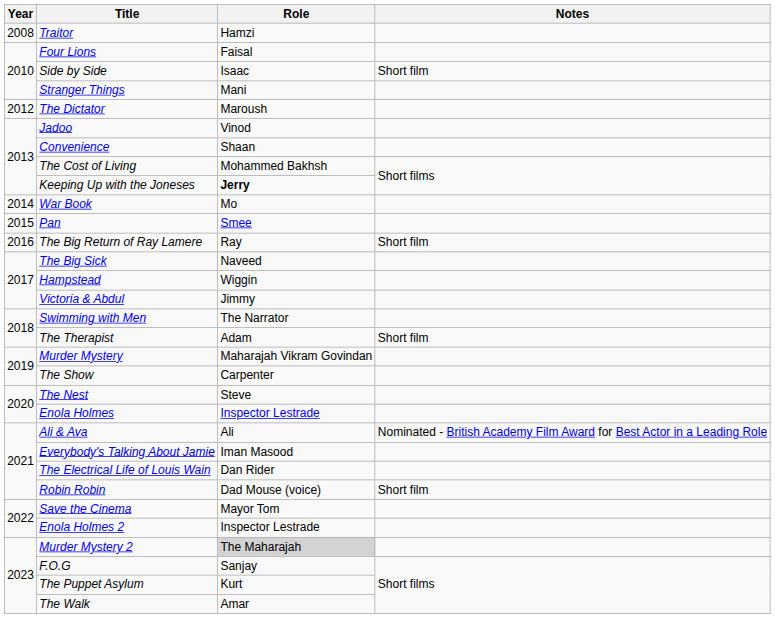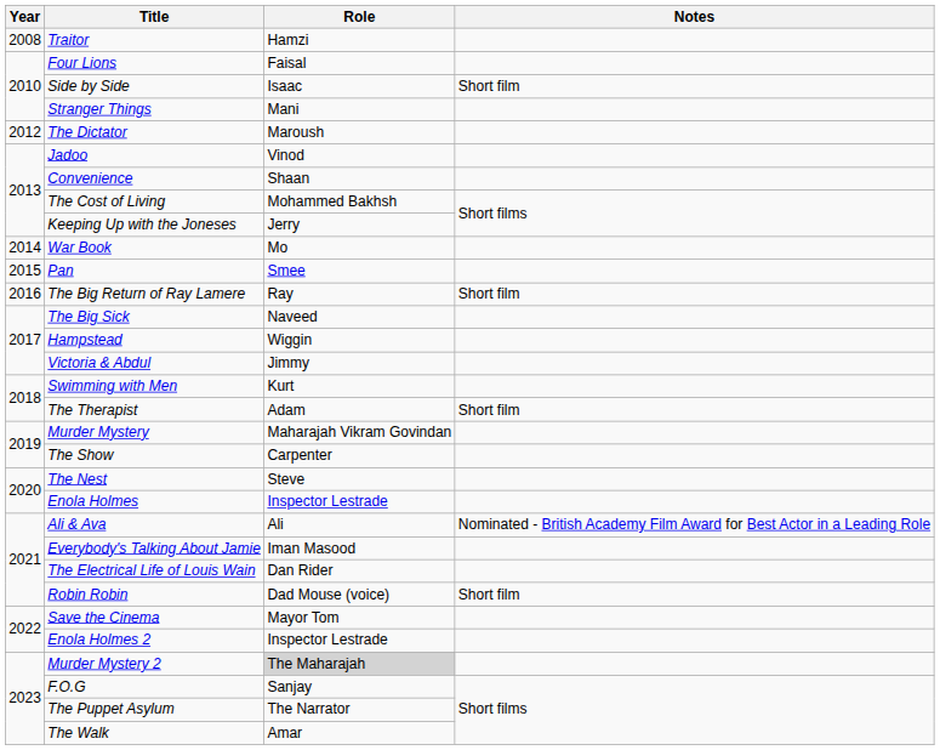 <table class="wikitable sortable">
 <tr>
 <th>Year</th>
 <th>Title</th>
 <th>Role</th>
 <th>Notes</th>
 </tr>
 <tr>
 <td>2008</td>
 <td><em><a href='#'>Traitor</a></em></td>
 <td>Hamzi</td>
 <td></td>
 </tr>
 <tr>
 <td rowspan="3">2010</td>
 <td><em><a href='#'>Four Lions</a></em></td>
 <td>Faisal</td>
 <td></td>
 </tr>
 <tr>
 <td><em>Side by Side</em></td>
 <td>Isaac</td>
 <td>Short film</td>
 </tr>
 <tr>
 <td><em><a href='#'>Stranger Things</a></em></td>
 <td>Mani</td>
 <td></td>
 </tr>
 <tr>
 <td>2012</td>
 <td><em><a href='#'>The Dictator</a></em></td>
 <td>Maroush</td>
 <td></td>
 </tr>
 <tr>
 <td rowspan="4">2013</td>
 <td><em><a href='#'>Jadoo</a></em></td>
 <td>Vinod</td>
 <td></td>
 </tr>
 <tr>
 <td><em><a href='#'>Convenience</a></em></td>
 <td>Shaan</td>
 <td></td>
 </tr>
 <tr>
 <td><em>The Cost of Living</em></td>
 <td>Mohammed Bakhsh</td>
 <td rowspan="2">Short films</td>
 </tr>
 <tr>
 <td><em>Keeping Up with the Joneses</em></td>
-<td><strong>Jerry</strong></td>
+<td>Jerry</td>
 </tr>
 <tr>
 <td>2014</td>
 <td><em><a href='#'>War Book</a></em></td>
 <td>Mo</td>
 <td></td>
 </tr>
 <tr>
 <td>2015</td>
 <td><em><a href='#'>Pan</a></em></td>
 <td><a href='#'>Smee</a></td>
 <td></td>
 </tr>
 <tr>
 <td>2016</td>
 <td><em>The Big Return of Ray Lamere</em></td>
 <td>Ray</td>
 <td>Short film</td>
 </tr>
 <tr>
 <td rowspan="3">2017</td>
 <td><em><a href='#'>The Big Sick</a></em></td>
 <td>Naveed</td>
 <td></td>
 </tr>
 <tr>
 <td><em><a href='#'>Hampstead</a></em></td>
 <td>Wiggin</td>
 <td></td>
 </tr>
 <tr>
 <td><em><a href='#'>Victoria & Abdul</a></em></td>
 <td>Jimmy</td>
 <td></td>
 </tr>
 <tr>
 <td rowspan="2">2018</td>
 <td><em><a href='#'>Swimming with Men</a></em></td>
-<td>The Narrator</td>
+<td>Kurt</td>
 <td></td>
 </tr>
 <tr>
 <td><em>The Therapist</em></td>
 <td>Adam</td>
 <td>Short film</td>
 </tr>
 <tr>
 <td rowspan="2">2019</td>
 <td><em><a href='#'>Murder Mystery</a></em></td>
 <td>Maharajah Vikram Govindan</td>
 <td></td>
 </tr>
 <tr>
 <td><em>The Show</em></td>
 <td>Carpenter</td>
 <td></td>
 </tr>
 <tr>
 <td rowspan="2">2020</td>
 <td><em><a href='#'>The Nest</a></em></td>
 <td>Steve</td>
 <td></td>
 </tr>
 <tr>
 <td><em><a href='#'>Enola Holmes</a></em></td>
 <td><a href='#'>Inspector Lestrade</a></td>
 <td></td>
 </tr>
 <tr>
 <td rowspan="4">2021</td>
 <td><em><a href='#'>Ali & Ava</a></em></td>
 <td>Ali</td>
 <td>Nominated - <a href='#'>British Academy Film Award</a> for <a href='#'>Best Actor in a Leading Role</a></td>
 </tr>
 <tr>
 <td><em><a href='#'>Everybody's Talking About Jamie</a></em></td>
 <td>Iman Masood</td>
 <td></td>
 </tr>
 <tr>
 <td><em><a href='#'>The Electrical Life of Louis Wain</a></em></td>
 <td>Dan Rider</td>
 <td></td>
 </tr>
 <tr>
 <td><em><a href='#'>Robin Robin</a></em></td>
 <td>Dad Mouse (voice)</td>
 <td>Short film</td>
 </tr>
 <tr>
 <td rowspan="2">2022</td>
 <td><em><a href='#'>Save the Cinema</a></em></td>
 <td>Mayor Tom</td>
 <td></td>
 </tr>
 <tr>
 <td><em><a href='#'>Enola Holmes 2</a></em></td>
 <td>Inspector Lestrade</td>
 <td></td>
 </tr>
 <tr>
 <td rowspan="4">2023</td>
 <td><em><a href='#'>Murder Mystery 2</a></em></td>
 <td style="background: lightgrey;">The Maharajah</td>
 <td></td>
 </tr>
 <tr>
 <td><em>F.O.G</em></td>
 <td>Sanjay</td>
 <td rowspan="3">Short films</td>
 </tr>
 <tr>
 <td><em>The Puppet Asylum</em></td>
-<td>Kurt</td>
+<td>The Narrator</td>
 </tr>
 <tr>
 <td><em>The Walk</em></td>
 <td>Amar</td>
 </tr>
 </table>
